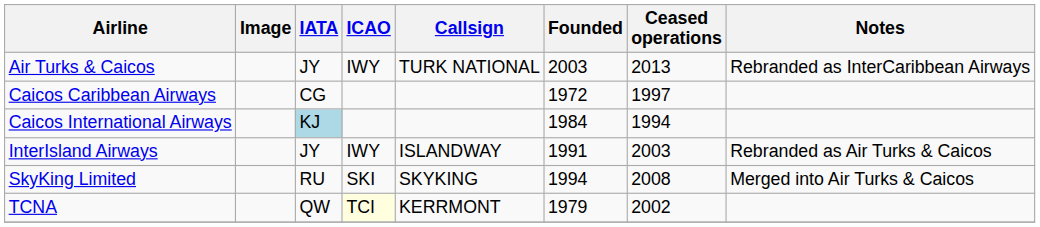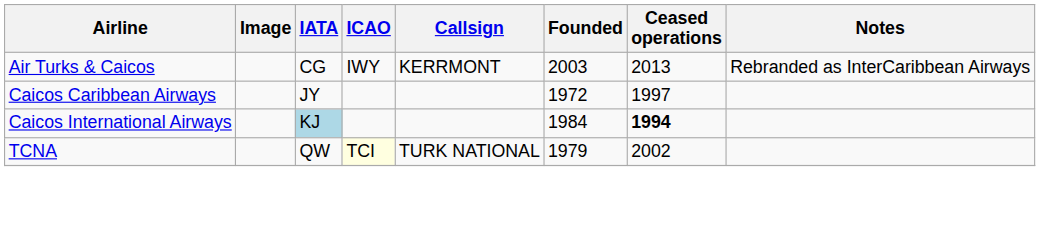 <table class="wikitable sortable">
 <tr valign="middle">
 <th>Airline</th>
 <th>Image</th>
 <th><a href='#'>IATA</a></th>
 <th><a href='#'>ICAO</a></th>
 <th><a href='#'>Callsign</a></th>
 <th>Founded</th>
 <th>Ceased<br>operations</th>
 <th>Notes</th>
 </tr>
 <tr>
 <td><a href='#'>Air Turks & Caicos</a></td>
 <td></td>
-<td>JY</td>
+<td>CG</td>
 <td>IWY</td>
-<td>TURK NATIONAL</td>
+<td>KERRMONT</td>
 <td>2003</td>
 <td>2013</td>
 <td>Rebranded as InterCaribbean Airways</td>
 </tr>
 <tr>
 <td><a href='#'>Caicos Caribbean Airways</a></td>
 <td></td>
-<td>CG</td>
+<td>JY</td>
 <td></td>
 <td></td>
 <td>1972</td>
 <td>1997</td>
 <td></td>
 </tr>
 <tr>
 <td><a href='#'>Caicos International Airways</a></td>
 <td></td>
 <td style="background: lightblue;">KJ</td>
 <td></td>
 <td></td>
 <td>1984</td>
-<td>1994</td>
+<td><strong>1994</strong></td>
 <td></td>
-</tr>
-<tr>
-<td><a href='#'>InterIsland Airways</a></td>
-<td></td>
-<td>JY</td>
-<td>IWY</td>
-<td>ISLANDWAY</td>
-<td>1991</td>
-<td>2003</td>
-<td>Rebranded as Air Turks & Caicos</td>
-</tr>
-<tr>
-<td><a href='#'>SkyKing Limited</a></td>
-<td></td>
-<td>RU</td>
-<td>SKI</td>
-<td>SKYKING</td>
-<td>1994</td>
-<td>2008</td>
-<td>Merged into Air Turks & Caicos</td>
 </tr>
 <tr>
 <td><a href='#'>TCNA</a></td>
 <td></td>
 <td>QW</td>
 <td style="background: lightyellow;">TCI</td>
-<td>KERRMONT</td>
+<td>TURK NATIONAL</td>
 <td>1979</td>
 <td>2002</td>
 <td></td>
 </tr>
 <tr>
 </tr>
 </table>
